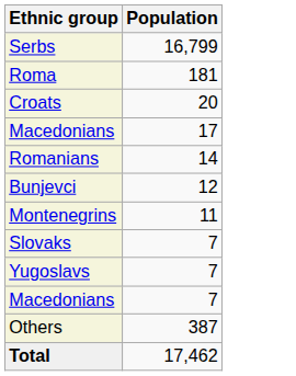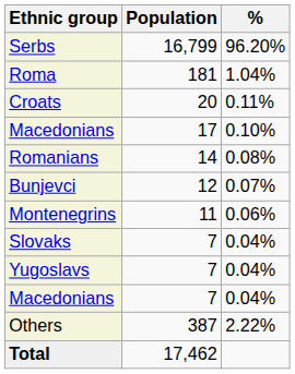 <table class="wikitable">
 <tr>
 <th>Ethnic group</th>
 <th>Population</th>
+<th>%</th>
 </tr>
 <tr>
 <td style="background:#F5F5DC;"><a href='#'>Serbs</a></td>
 <td align="right">16,799</td>
+<td>96.20%</td>
 </tr>
 <tr>
 <td style="background:#F5F5DC;"><a href='#'>Roma</a></td>
 <td align="right">181</td>
+<td>1.04%</td>
 </tr>
 <tr>
 <td style="background:#F5F5DC;"><a href='#'>Croats</a></td>
 <td align="right">20</td>
+<td>0.11%</td>
 </tr>
 <tr>
 <td style="background:#F5F5DC;"><a href='#'>Macedonians</a></td>
 <td align="right">17</td>
+<td>0.10%</td>
 </tr>
 <tr>
 <td style="background:#F5F5DC;"><a href='#'>Romanians</a></td>
 <td align="right">14</td>
+<td>0.08%</td>
 </tr>
 <tr>
 <td style="background:#F5F5DC;"><a href='#'>Bunjevci</a></td>
 <td align="right">12</td>
+<td>0.07%</td>
 </tr>
 <tr>
 <td style="background:#F5F5DC;"><a href='#'>Montenegrins</a></td>
 <td align="right">11</td>
+<td>0.06%</td>
 </tr>
 <tr>
 <td style="background:#F5F5DC;"><a href='#'>Slovaks</a></td>
 <td align="right">7</td>
+<td>0.04%</td>
 </tr>
 <tr>
 <td style="background:#F5F5DC;"><a href='#'>Yugoslavs</a></td>
 <td align="right">7</td>
+<td>0.04%</td>
 </tr>
 <tr>
 <td style="background:#F5F5DC;"><a href='#'>Macedonians</a></td>
 <td align="right">7</td>
+<td>0.04%</td>
 </tr>
 <tr>
 <td style="background:#F5F5DC;">Others</td>
 <td align="right">387</td>
+<td>2.22%</td>
 </tr>
 <tr>
 <td style="background:#F0F0F0;"><strong>Total</strong></td>
 <td align="right">17,462</td>
+<td></td>
 </tr>
 </table>
